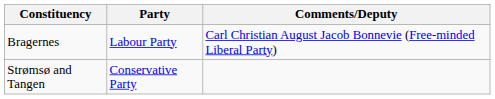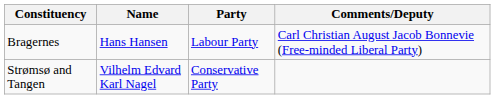 <table class="wikitable">
 <tr>
 <th>Constituency</th>
+<th>Name</th>
 <th>Party</th>
 <th>Comments/Deputy</th>
 </tr>
 <tr>
 <td>Bragernes</td>
+<td><a href='#'>Hans Hansen</a></td>
 <td><a href='#'>Labour Party</a></td>
 <td><a href='#'>Carl Christian August Jacob Bonnevie</a> (<a href='#'>Free-minded Liberal Party</a>)</td>
 </tr>
 <tr>
 <td>Strømsø and Tangen</td>
+<td><a href='#'>Vilhelm Edvard Karl Nagel</a></td>
 <td><a href='#'>Conservative Party</a></td>
 <td></td>
 </tr>
 </table>
